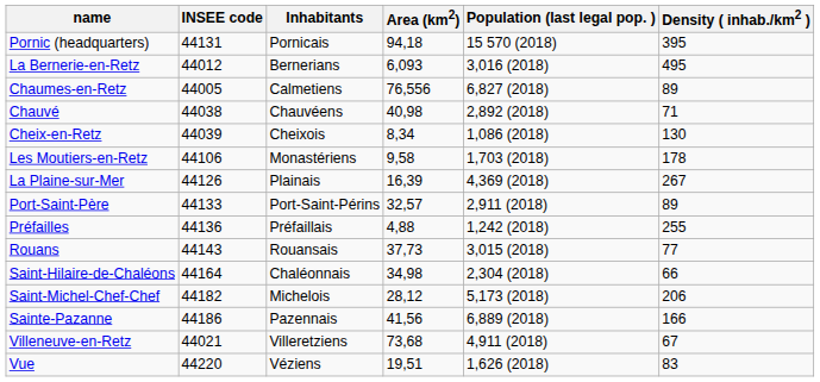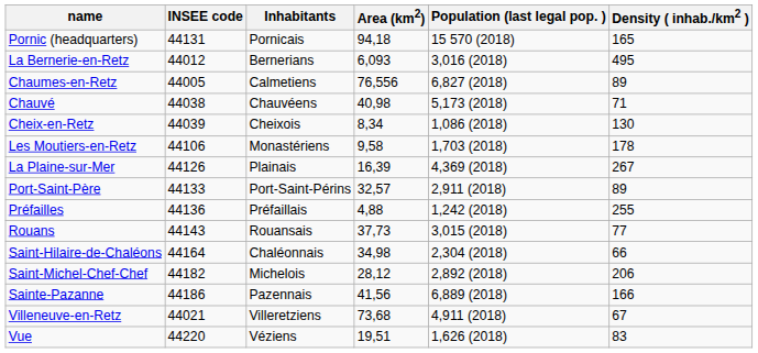 <table class="wikitable sortable" style="margin-left: auto; margin-right: auto;">
 <tr>
 <th>name</th>
 <th>INSEE code</th>
 <th>Inhabitants</th>
 <th>Area (km<sup>2</sup>)</th>
 <th>Population (last legal pop. )</th>
 <th>Density ( inhab./km<sup>2</sup> )</th>
 </tr>
 <tr>
 <td><a href='#'>Pornic</a> (headquarters)</td>
 <td>44131</td>
 <td>Pornicais</td>
 <td>94,18</td>
 <td>15 570 (2018)</td>
-<td>395</td>
+<td>165</td>
 </tr>
 <tr>
 <td><a href='#'>La Bernerie-en-Retz</a></td>
 <td>44012</td>
 <td>Bernerians</td>
 <td>6,093</td>
 <td>3,016 (2018)</td>
 <td>495</td>
 </tr>
 <tr>
 <td><a href='#'>Chaumes-en-Retz</a></td>
 <td>44005</td>
 <td>Calmetiens</td>
 <td>76,556</td>
 <td>6,827 (2018)</td>
 <td>89</td>
 </tr>
 <tr>
 <td><a href='#'>Chauvé</a></td>
 <td>44038</td>
 <td>Chauvéens</td>
 <td>40,98</td>
-<td>2,892 (2018)</td>
+<td>5,173 (2018)</td>
 <td>71</td>
 </tr>
 <tr>
 <td><a href='#'>Cheix-en-Retz</a></td>
 <td>44039</td>
 <td>Cheixois</td>
 <td>8,34</td>
 <td>1,086 (2018)</td>
 <td>130</td>
 </tr>
 <tr>
 <td><a href='#'>Les Moutiers-en-Retz</a></td>
 <td>44106</td>
 <td>Monastériens</td>
 <td>9,58</td>
 <td>1,703 (2018)</td>
 <td>178</td>
 </tr>
 <tr>
 <td><a href='#'>La Plaine-sur-Mer</a></td>
 <td>44126</td>
 <td>Plainais</td>
 <td>16,39</td>
 <td>4,369 (2018)</td>
 <td>267</td>
 </tr>
 <tr>
 <td><a href='#'>Port-Saint-Père</a></td>
 <td>44133</td>
 <td>Port-Saint-Périns</td>
 <td>32,57</td>
 <td>2,911 (2018)</td>
 <td>89</td>
 </tr>
 <tr>
 <td><a href='#'>Préfailles</a></td>
 <td>44136</td>
 <td>Préfaillais</td>
 <td>4,88</td>
 <td>1,242 (2018)</td>
 <td>255</td>
 </tr>
 <tr>
 <td><a href='#'>Rouans</a></td>
 <td>44143</td>
 <td>Rouansais</td>
 <td>37,73</td>
 <td>3,015 (2018)</td>
 <td>77</td>
 </tr>
 <tr>
 <td><a href='#'>Saint-Hilaire-de-Chaléons</a></td>
 <td>44164</td>
 <td>Chaléonnais</td>
 <td>34,98</td>
 <td>2,304 (2018)</td>
 <td>66</td>
 </tr>
 <tr>
 <td><a href='#'>Saint-Michel-Chef-Chef</a></td>
 <td>44182</td>
 <td>Michelois</td>
 <td>28,12</td>
-<td>5,173 (2018)</td>
+<td>2,892 (2018)</td>
 <td>206</td>
 </tr>
 <tr>
 <td><a href='#'>Sainte-Pazanne</a></td>
 <td>44186</td>
 <td>Pazennais</td>
 <td>41,56</td>
 <td>6,889 (2018)</td>
 <td>166</td>
 </tr>
 <tr>
 <td><a href='#'>Villeneuve-en-Retz</a></td>
 <td>44021</td>
 <td>Villeretziens</td>
 <td>73,68</td>
 <td>4,911 (2018)</td>
 <td>67</td>
 </tr>
 <tr>
 <td><a href='#'>Vue</a></td>
 <td>44220</td>
 <td>Véziens</td>
 <td>19,51</td>
 <td>1,626 (2018)</td>
 <td>83</td>
 </tr>
 </table>
